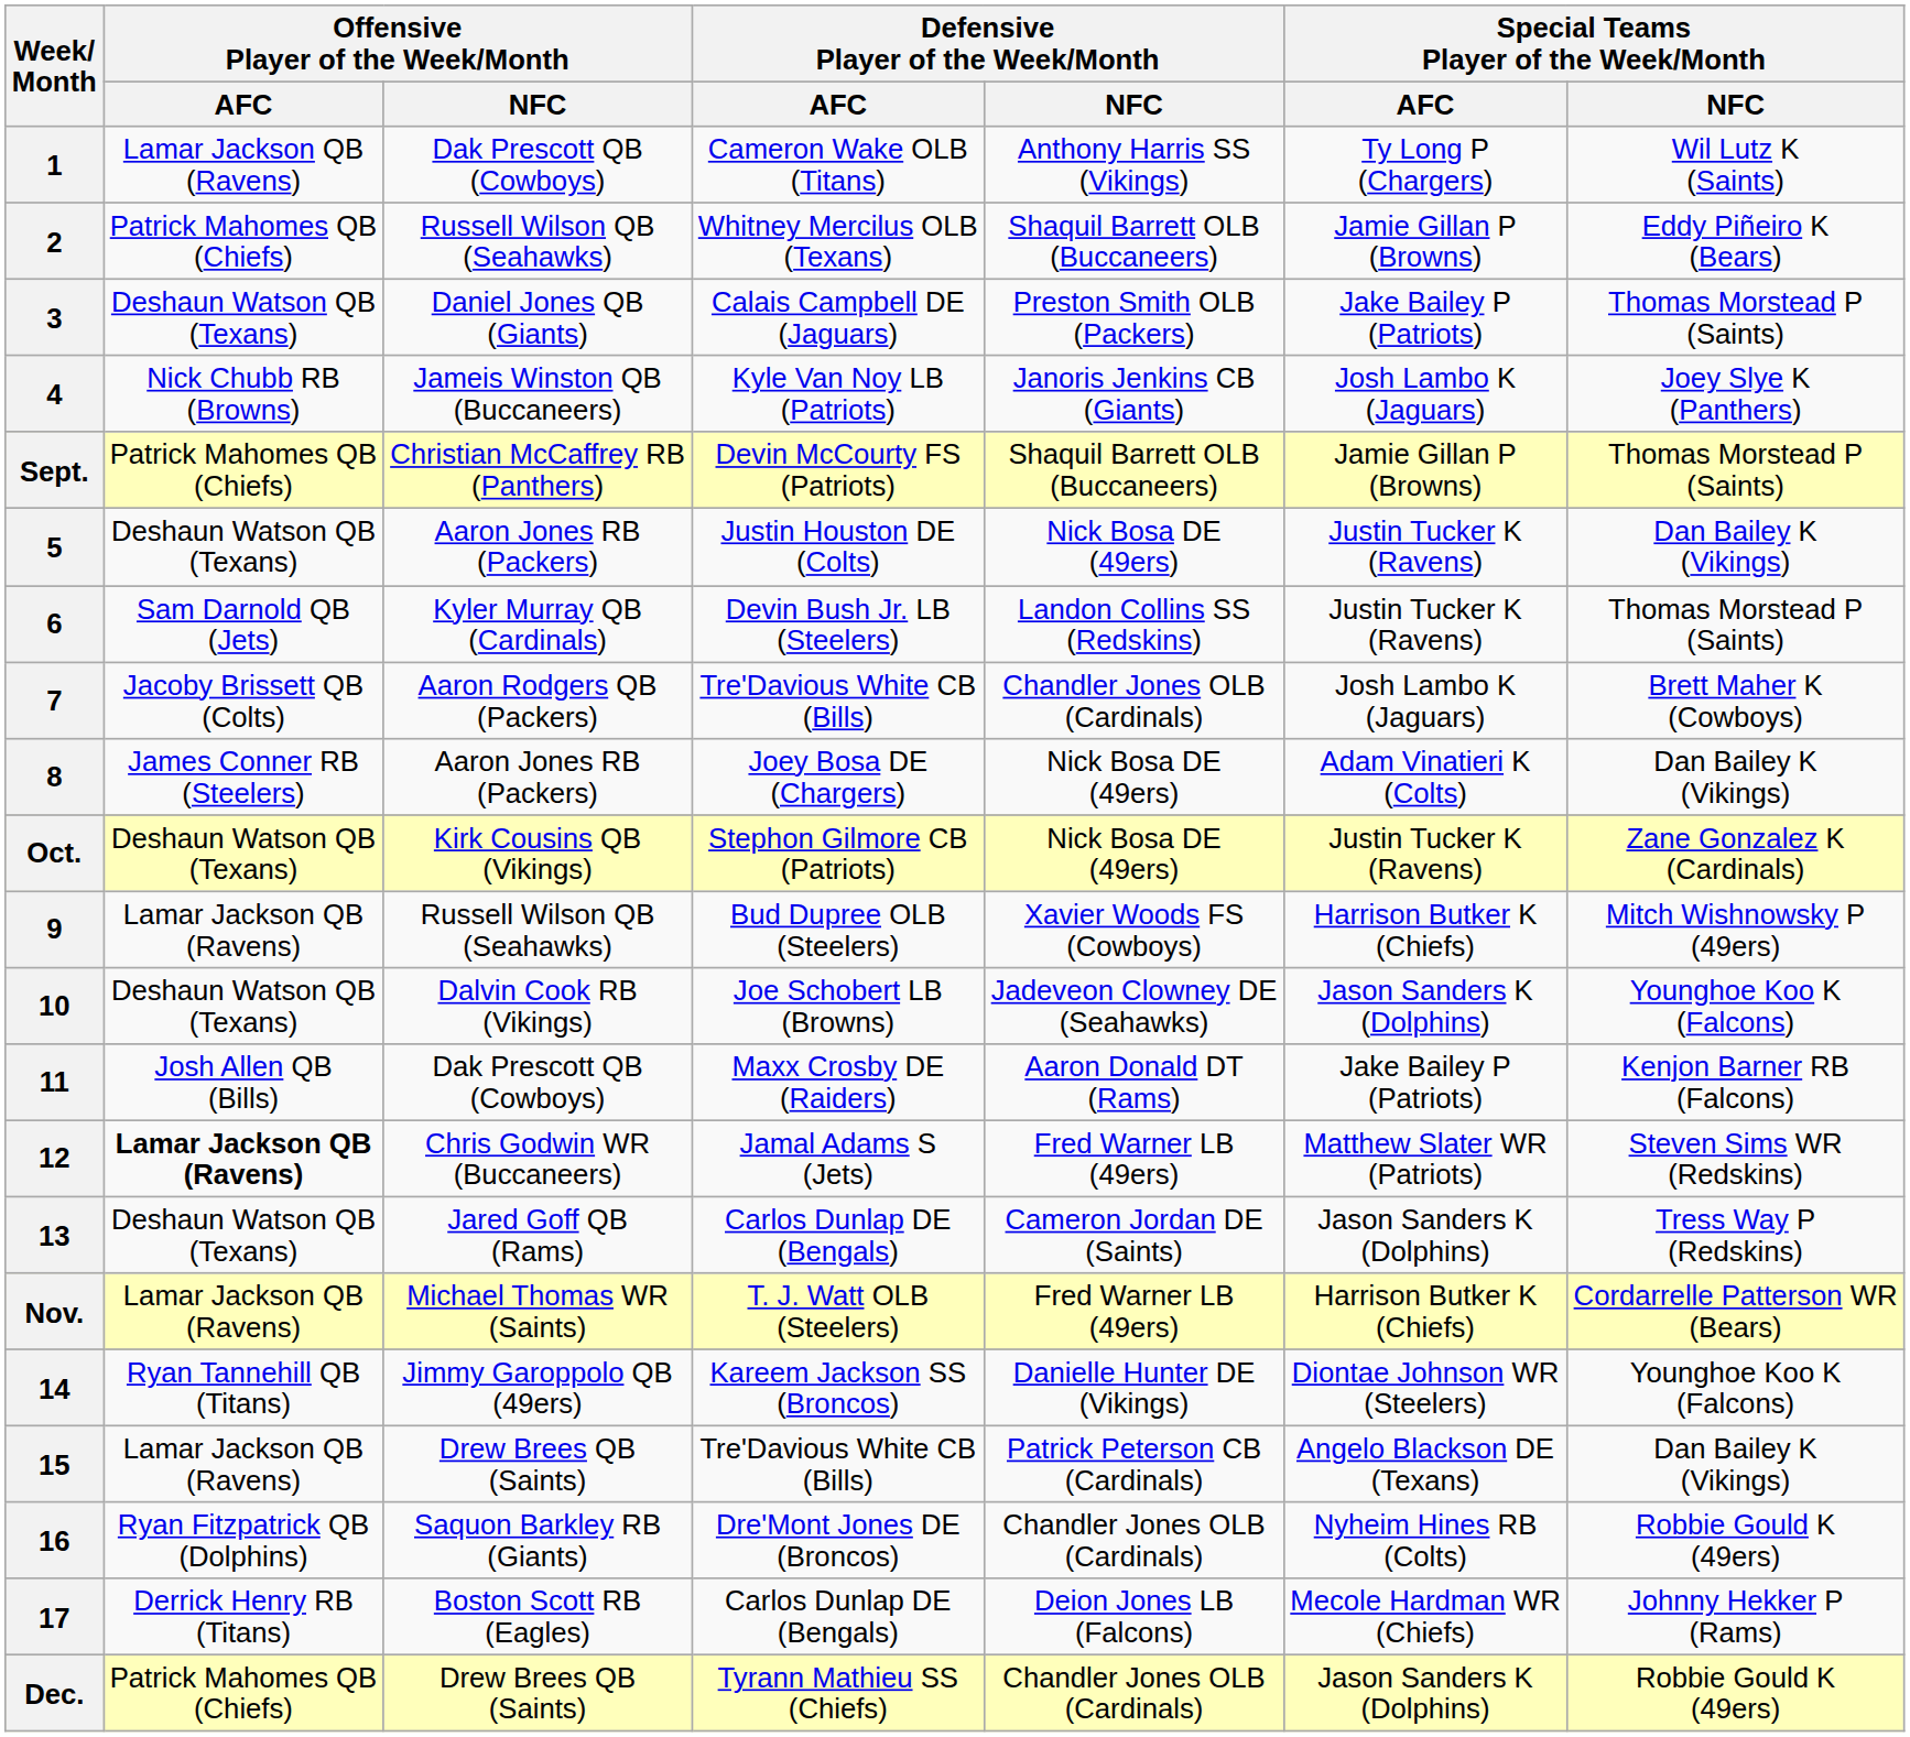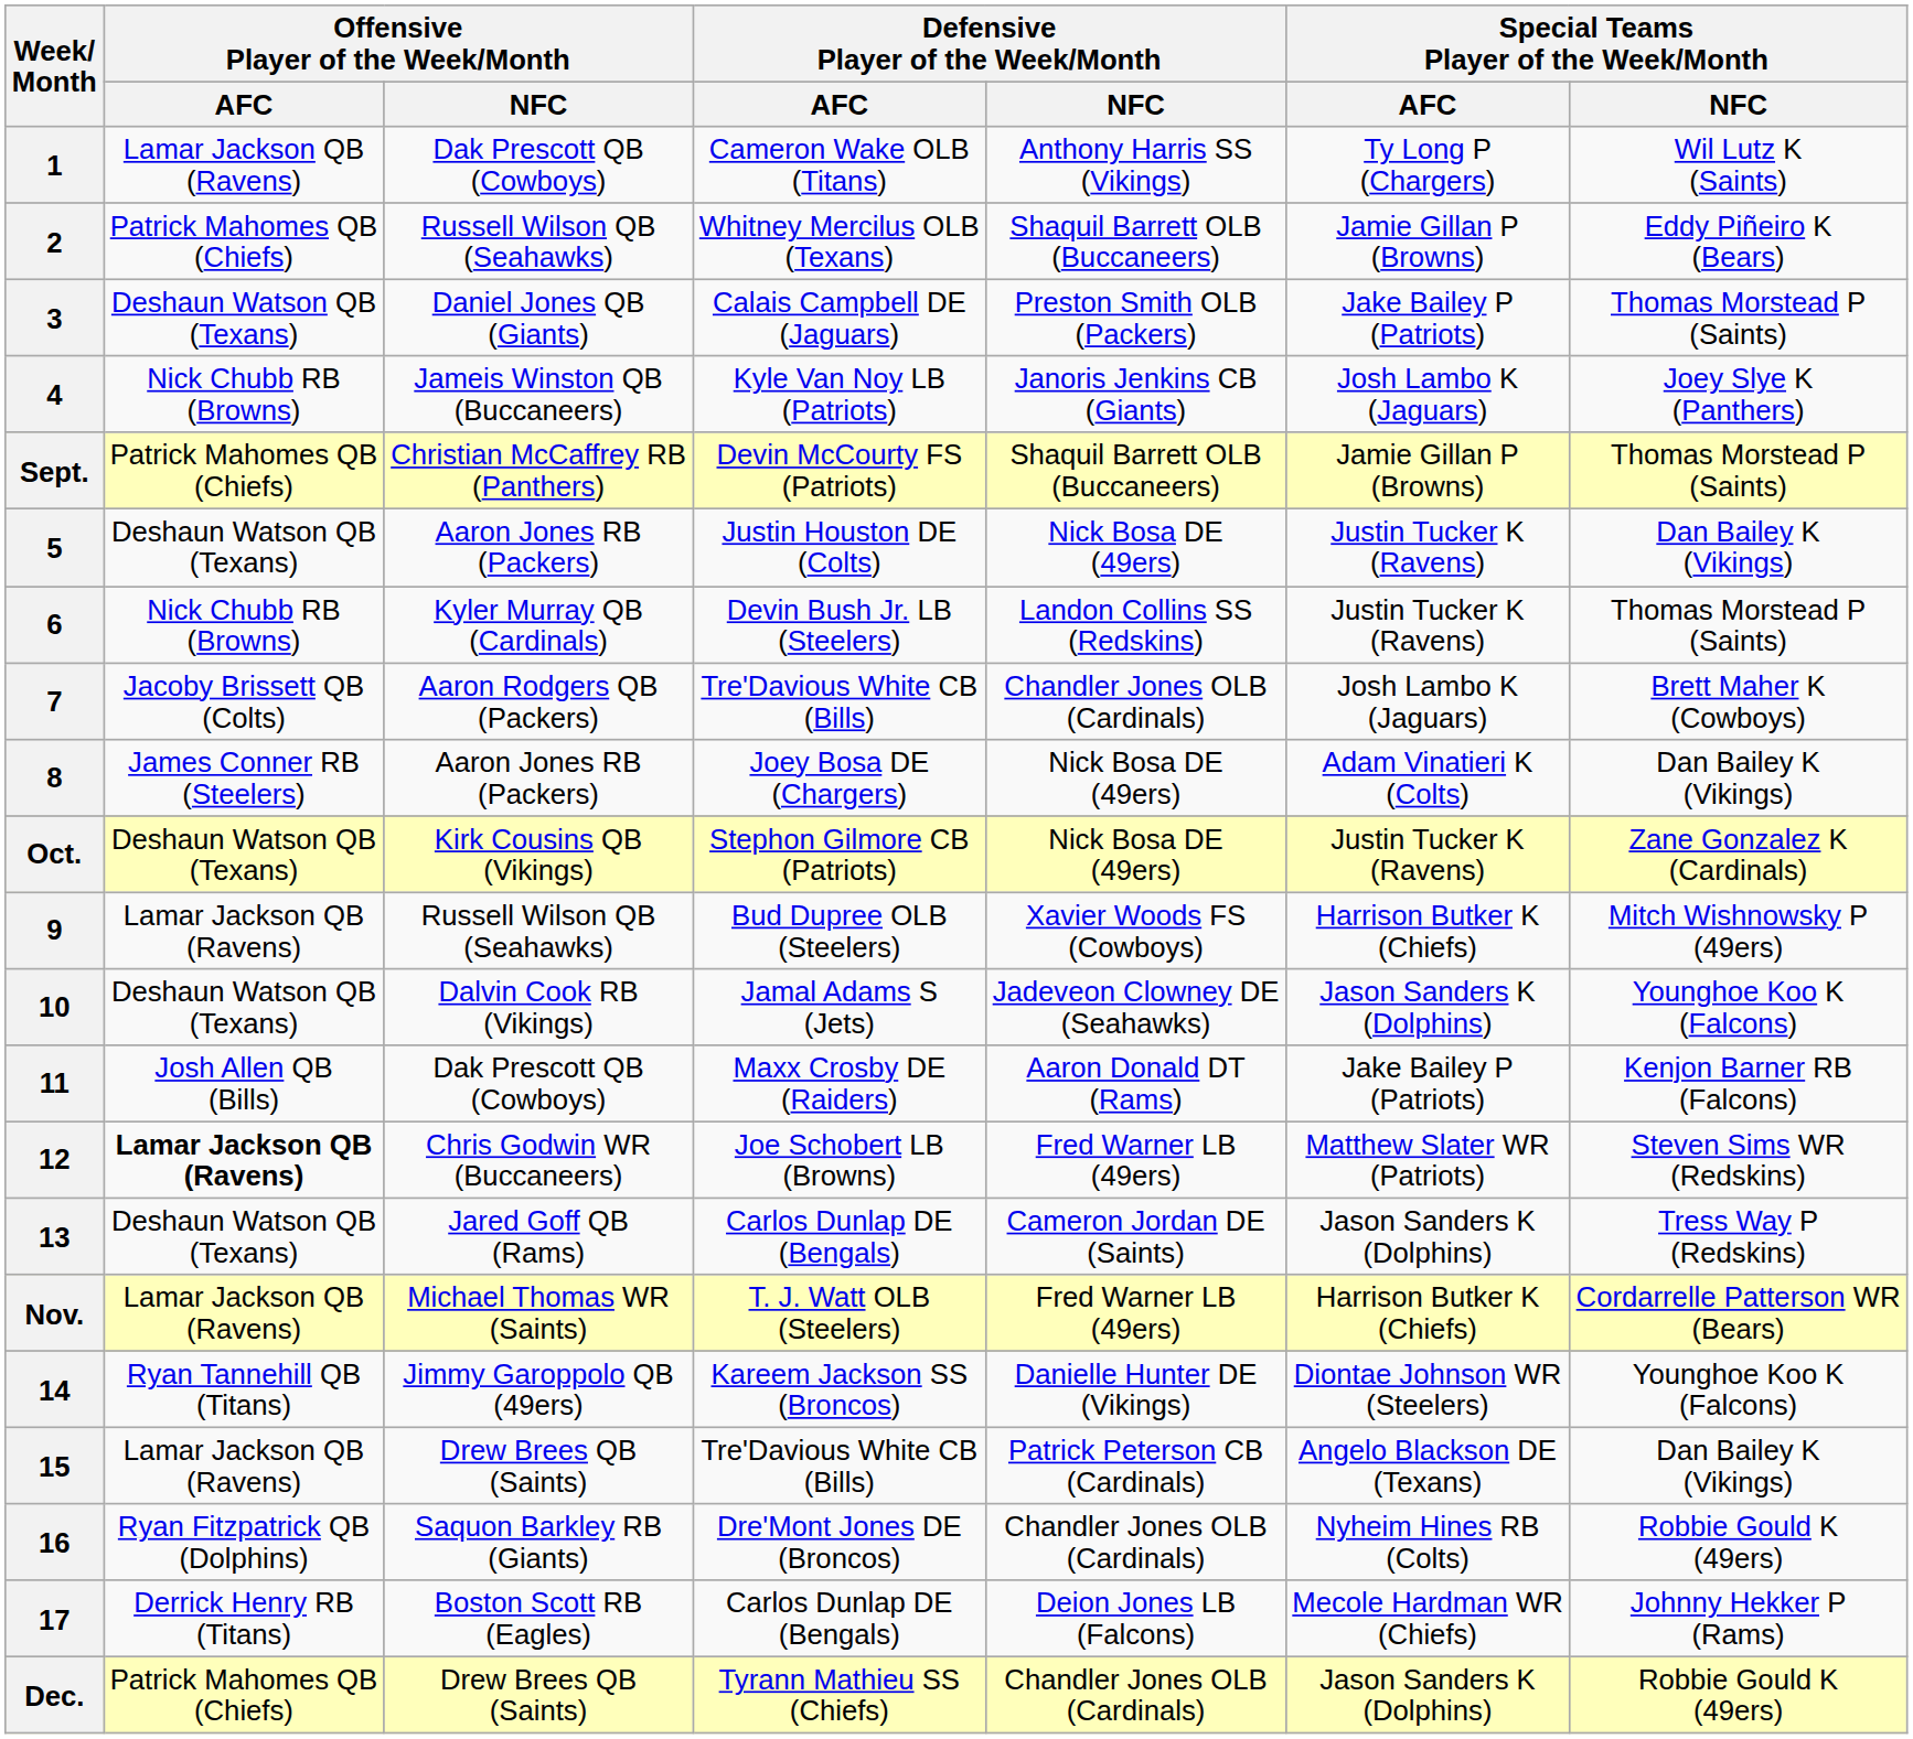 <table class="wikitable" style="font-size: 95%; text-align: center;">
 <tr>
 <th rowspan=2>Week/<br>Month</th>
 <th colspan=2>Offensive<br>Player of the Week/Month</th>
 <th colspan=2>Defensive<br>Player of the Week/Month</th>
 <th colspan=2>Special Teams<br>Player of the Week/Month</th>
 </tr>
 <tr>
 <th>AFC</th>
 <th>NFC</th>
 <th>AFC</th>
 <th>NFC</th>
 <th>AFC</th>
 <th>NFC</th>
 </tr>
 <tr>
 <th>1</th>
 <td><a href='#'>Lamar Jackson</a> QB<br>(<a href='#'>Ravens</a>)</td>
 <td><a href='#'>Dak Prescott</a> QB<br>(<a href='#'>Cowboys</a>)</td>
 <td><a href='#'>Cameron Wake</a> OLB<br>(<a href='#'>Titans</a>)</td>
 <td><a href='#'>Anthony Harris</a> SS<br>(<a href='#'>Vikings</a>)</td>
 <td><a href='#'>Ty Long</a> P<br>(<a href='#'>Chargers</a>)</td>
 <td><a href='#'>Wil Lutz</a> K<br>(<a href='#'>Saints</a>)</td>
 </tr>
 <tr>
 <th>2</th>
 <td><a href='#'>Patrick Mahomes</a> QB<br>(<a href='#'>Chiefs</a>)</td>
 <td><a href='#'>Russell Wilson</a> QB<br>(<a href='#'>Seahawks</a>)</td>
 <td><a href='#'>Whitney Mercilus</a> OLB<br>(<a href='#'>Texans</a>)</td>
 <td><a href='#'>Shaquil Barrett</a> OLB<br>(<a href='#'>Buccaneers</a>)</td>
 <td><a href='#'>Jamie Gillan</a> P<br>(<a href='#'>Browns</a>)</td>
 <td><a href='#'>Eddy Piñeiro</a> K<br>(<a href='#'>Bears</a>)</td>
 </tr>
 <tr>
 <th>3</th>
 <td><a href='#'>Deshaun Watson</a> QB<br>(<a href='#'>Texans</a>)</td>
 <td><a href='#'>Daniel Jones</a> QB<br>(<a href='#'>Giants</a>)</td>
 <td><a href='#'>Calais Campbell</a> DE<br>(<a href='#'>Jaguars</a>)</td>
 <td><a href='#'>Preston Smith</a> OLB<br>(<a href='#'>Packers</a>)</td>
 <td><a href='#'>Jake Bailey</a> P<br>(<a href='#'>Patriots</a>)</td>
 <td><a href='#'>Thomas Morstead</a> P<br>(Saints)</td>
 </tr>
 <tr>
 <th>4</th>
 <td><a href='#'>Nick Chubb</a> RB<br>(<a href='#'>Browns</a>)</td>
 <td><a href='#'>Jameis Winston</a> QB<br>(Buccaneers)</td>
 <td><a href='#'>Kyle Van Noy</a> LB<br>(<a href='#'>Patriots</a>)</td>
 <td><a href='#'>Janoris Jenkins</a> CB<br>(<a href='#'>Giants</a>)</td>
 <td><a href='#'>Josh Lambo</a> K<br>(<a href='#'>Jaguars</a>)</td>
 <td><a href='#'>Joey Slye</a> K<br>(<a href='#'>Panthers</a>)</td>
 </tr>
 <tr style="background:#ffb;">
 <th>Sept.</th>
 <td>Patrick Mahomes QB<br>(Chiefs)</td>
 <td><a href='#'>Christian McCaffrey</a> RB<br>(<a href='#'>Panthers</a>)</td>
 <td><a href='#'>Devin McCourty</a> FS<br>(Patriots)</td>
 <td>Shaquil Barrett OLB<br>(Buccaneers)</td>
 <td>Jamie Gillan P<br>(Browns)</td>
 <td>Thomas Morstead P<br>(Saints)</td>
 </tr>
 <tr>
 <th>5</th>
 <td>Deshaun Watson QB<br>(Texans)</td>
 <td><a href='#'>Aaron Jones</a> RB<br>(<a href='#'>Packers</a>)</td>
 <td><a href='#'>Justin Houston</a> DE<br>(<a href='#'>Colts</a>)</td>
 <td><a href='#'>Nick Bosa</a> DE<br>(<a href='#'>49ers</a>)</td>
 <td><a href='#'>Justin Tucker</a> K<br>(<a href='#'>Ravens</a>)</td>
 <td><a href='#'>Dan Bailey</a> K<br>(<a href='#'>Vikings</a>)</td>
 </tr>
 <tr>
 <th>6</th>
-<td><a href='#'>Sam Darnold</a> QB<br>(<a href='#'>Jets</a>)</td>
+<td><a href='#'>Nick Chubb</a> RB<br>(<a href='#'>Browns</a>)</td>
 <td><a href='#'>Kyler Murray</a> QB<br>(<a href='#'>Cardinals</a>)</td>
 <td><a href='#'>Devin Bush Jr.</a> LB<br>(<a href='#'>Steelers</a>)</td>
 <td><a href='#'>Landon Collins</a> SS<br>(<a href='#'>Redskins</a>)</td>
 <td>Justin Tucker K<br>(Ravens)</td>
 <td>Thomas Morstead P<br>(Saints)</td>
 </tr>
 <tr>
 <th>7</th>
 <td><a href='#'>Jacoby Brissett</a> QB<br>(Colts)</td>
 <td><a href='#'>Aaron Rodgers</a> QB<br>(Packers)</td>
 <td><a href='#'>Tre'Davious White</a> CB<br>(<a href='#'>Bills</a>)</td>
 <td><a href='#'>Chandler Jones</a> OLB<br>(Cardinals)</td>
 <td>Josh Lambo K<br>(Jaguars)</td>
 <td><a href='#'>Brett Maher</a> K<br>(Cowboys)</td>
 </tr>
 <tr>
 <th>8</th>
 <td><a href='#'>James Conner</a> RB<br>(<a href='#'>Steelers</a>)</td>
 <td>Aaron Jones RB<br>(Packers)</td>
 <td><a href='#'>Joey Bosa</a> DE<br>(<a href='#'>Chargers</a>)</td>
 <td>Nick Bosa DE<br>(49ers)</td>
 <td><a href='#'>Adam Vinatieri</a> K<br>(<a href='#'>Colts</a>)</td>
 <td>Dan Bailey K<br>(Vikings)</td>
 </tr>
 <tr style="background:#ffb;">
 <th>Oct.</th>
 <td>Deshaun Watson QB<br>(Texans)</td>
 <td><a href='#'>Kirk Cousins</a> QB<br> (Vikings)</td>
 <td><a href='#'>Stephon Gilmore</a> CB<br>(Patriots)</td>
 <td>Nick Bosa DE<br>(49ers)</td>
 <td>Justin Tucker K<br>(Ravens)</td>
 <td><a href='#'>Zane Gonzalez</a> K<br>(Cardinals)</td>
 </tr>
 <tr>
 <th>9</th>
 <td>Lamar Jackson QB<br>(Ravens)</td>
 <td>Russell Wilson QB<br>(Seahawks)</td>
 <td><a href='#'>Bud Dupree</a> OLB<br>(Steelers)</td>
 <td><a href='#'>Xavier Woods</a> FS<br>(Cowboys)</td>
 <td><a href='#'>Harrison Butker</a> K<br>(Chiefs)</td>
 <td><a href='#'>Mitch Wishnowsky</a> P<br>(49ers)</td>
 </tr>
 <tr>
 <th>10</th>
 <td>Deshaun Watson QB<br>(Texans)</td>
 <td><a href='#'>Dalvin Cook</a> RB<br>(Vikings)</td>
-<td><a href='#'>Joe Schobert</a> LB<br>(Browns)</td>
+<td><a href='#'>Jamal Adams</a> S<br>(Jets)</td>
 <td><a href='#'>Jadeveon Clowney</a> DE<br>(Seahawks)</td>
 <td><a href='#'>Jason Sanders</a> K<br>(<a href='#'>Dolphins</a>)</td>
 <td><a href='#'>Younghoe Koo</a> K<br>(<a href='#'>Falcons</a>)</td>
 </tr>
 <tr>
 <th>11</th>
 <td><a href='#'>Josh Allen</a> QB<br>(Bills)</td>
 <td>Dak Prescott QB<br>(Cowboys)</td>
 <td><a href='#'>Maxx Crosby</a> DE<br>(<a href='#'>Raiders</a>)</td>
 <td><a href='#'>Aaron Donald</a> DT<br>(<a href='#'>Rams</a>)</td>
 <td>Jake Bailey P<br> (Patriots)</td>
 <td><a href='#'>Kenjon Barner</a> RB<br>(Falcons)</td>
 </tr>
 <tr>
 <th>12</th>
 <td><strong>Lamar Jackson QB<br>(Ravens)</strong></td>
 <td><a href='#'>Chris Godwin</a> WR<br>(Buccaneers)</td>
-<td><a href='#'>Jamal Adams</a> S<br>(Jets)</td>
+<td><a href='#'>Joe Schobert</a> LB<br>(Browns)</td>
 <td><a href='#'>Fred Warner</a> LB<br>(49ers)</td>
 <td><a href='#'>Matthew Slater</a> WR<br>(Patriots)</td>
 <td><a href='#'>Steven Sims</a> WR<br>(Redskins)</td>
 </tr>
 <tr>
 <th>13</th>
 <td>Deshaun Watson QB<br>(Texans)</td>
 <td><a href='#'>Jared Goff</a> QB<br>(Rams)</td>
 <td><a href='#'>Carlos Dunlap</a> DE<br>(<a href='#'>Bengals</a>)</td>
 <td><a href='#'>Cameron Jordan</a> DE<br>(Saints)</td>
 <td>Jason Sanders K<br>(Dolphins)</td>
 <td><a href='#'>Tress Way</a> P<br>(Redskins)</td>
 </tr>
 <tr style="background:#ffb;">
 <th>Nov.</th>
 <td>Lamar Jackson QB<br>(Ravens)</td>
 <td><a href='#'>Michael Thomas</a> WR<br>(Saints)</td>
 <td><a href='#'>T. J. Watt</a> OLB<br>(Steelers)</td>
 <td>Fred Warner LB<br>(49ers)</td>
 <td>Harrison Butker K<br>(Chiefs)</td>
 <td><a href='#'>Cordarrelle Patterson</a> WR<br>(Bears)</td>
 </tr>
 <tr>
 <th>14</th>
 <td><a href='#'>Ryan Tannehill</a> QB<br>(Titans)</td>
 <td><a href='#'>Jimmy Garoppolo</a> QB<br>(49ers)</td>
 <td><a href='#'>Kareem Jackson</a> SS<br>(<a href='#'>Broncos</a>)</td>
 <td><a href='#'>Danielle Hunter</a> DE<br>(Vikings)</td>
 <td><a href='#'>Diontae Johnson</a> WR<br>(Steelers)</td>
 <td>Younghoe Koo K<br>(Falcons)</td>
 </tr>
 <tr>
 <th>15</th>
 <td>Lamar Jackson QB<br>(Ravens)</td>
 <td><a href='#'>Drew Brees</a> QB<br>(Saints)</td>
 <td>Tre'Davious White CB<br>(Bills)</td>
 <td><a href='#'>Patrick Peterson</a> CB<br>(Cardinals)</td>
 <td><a href='#'>Angelo Blackson</a> DE<br>(Texans)</td>
 <td>Dan Bailey K<br>(Vikings)</td>
 </tr>
 <tr>
 <th>16</th>
 <td><a href='#'>Ryan Fitzpatrick</a> QB<br>(Dolphins)</td>
 <td><a href='#'>Saquon Barkley</a> RB<br>(Giants)</td>
 <td><a href='#'>Dre'Mont Jones</a> DE<br>(Broncos)</td>
 <td>Chandler Jones OLB<br>(Cardinals)</td>
 <td><a href='#'>Nyheim Hines</a> RB<br>(Colts)</td>
 <td><a href='#'>Robbie Gould</a> K<br>(49ers)</td>
 </tr>
 <tr>
 <th>17</th>
 <td><a href='#'>Derrick Henry</a> RB<br>(Titans)</td>
 <td><a href='#'>Boston Scott</a> RB<br>(Eagles)</td>
 <td>Carlos Dunlap DE<br>(Bengals)</td>
 <td><a href='#'>Deion Jones</a> LB<br>(Falcons)</td>
 <td><a href='#'>Mecole Hardman</a> WR<br>(Chiefs)</td>
 <td><a href='#'>Johnny Hekker</a> P<br>(Rams)</td>
 </tr>
 <tr style="background:#ffb;">
 <th>Dec.</th>
 <td>Patrick Mahomes QB<br>(Chiefs)</td>
 <td>Drew Brees QB<br>(Saints)</td>
 <td><a href='#'>Tyrann Mathieu</a> SS<br>(Chiefs)</td>
 <td>Chandler Jones OLB<br>(Cardinals)</td>
 <td>Jason Sanders K<br>(Dolphins)</td>
 <td>Robbie Gould K<br>(49ers)</td>
 </tr>
 </table>
